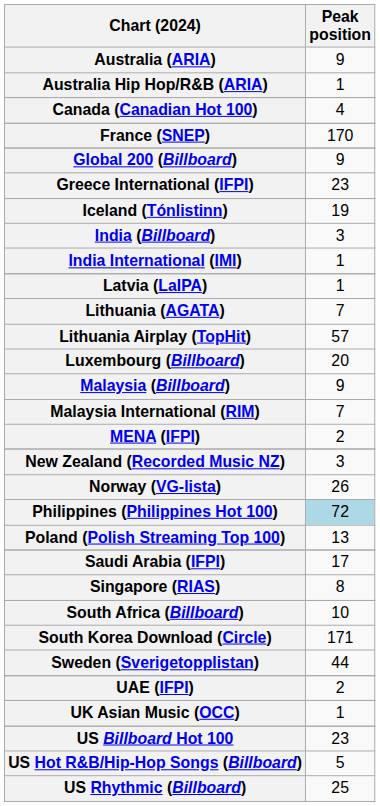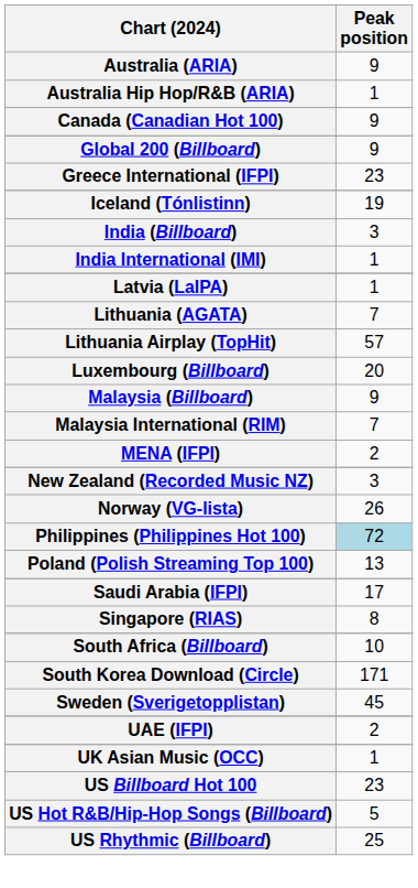 <table class="wikitable sortable plainrowheaders" style="text-align:center">
 <tr>
 <th scope="col">Chart (2024)</th>
 <th scope="col">Peak<br>position</th>
 </tr>
 <tr>
 <th scope="row">Australia (<a href='#'>ARIA</a>)</th>
 <td>9</td>
 </tr>
 <tr>
 <th scope="row">Australia Hip Hop/R&B (<a href='#'>ARIA</a>)</th>
 <td>1</td>
 </tr>
 <tr>
 </tr>
 <tr>
 <th scope="row">Canada (<a href='#'>Canadian Hot 100</a>)</th>
-<td>4</td>
+<td>9</td>
 </tr>
 <tr>
 </tr>
 <tr>
-</tr>
-<tr>
-<th scope="row">France (<a href='#'>SNEP</a>)</th>
-<td>170</td>
 </tr>
 <tr>
 </tr>
 <tr>
 <th scope="row"><a href='#'>Global 200</a> (<em><a href='#'>Billboard</a></em>)</th>
 <td>9</td>
 </tr>
 <tr>
 <th scope="row">Greece International (<a href='#'>IFPI</a>)</th>
 <td>23</td>
 </tr>
 <tr>
 </tr>
 <tr>
 <th scope="row">Iceland (<a href='#'>Tónlistinn</a>)</th>
 <td>19</td>
 </tr>
 <tr>
 <th scope="row"><a href='#'>India</a> (<em><a href='#'>Billboard</a></em>)</th>
 <td>3</td>
 </tr>
 <tr>
 <th scope="row"><a href='#'>India International</a> (<a href='#'>IMI</a>)</th>
 <td>1</td>
 </tr>
 <tr>
 </tr>
 <tr>
 <th scope="row">Latvia (<a href='#'>LaIPA</a>)</th>
 <td>1</td>
 </tr>
 <tr>
 <th scope="row">Lithuania (<a href='#'>AGATA</a>)</th>
 <td>7</td>
 </tr>
 <tr>
 <th scope="row">Lithuania Airplay (<a href='#'>TopHit</a>)</th>
 <td>57</td>
 </tr>
 <tr>
 <th scope="row">Luxembourg (<em><a href='#'>Billboard</a></em>)</th>
 <td>20</td>
 </tr>
 <tr>
 <th scope="row"><a href='#'>Malaysia</a> (<em><a href='#'>Billboard</a></em>)</th>
 <td>9</td>
 </tr>
 <tr>
 <th scope="row">Malaysia International (<a href='#'>RIM</a>)</th>
 <td>7</td>
 </tr>
 <tr>
 <th scope="row"><a href='#'>MENA</a> (<a href='#'>IFPI</a>)</th>
 <td>2</td>
 </tr>
 <tr>
 </tr>
 <tr>
 <th scope="row">New Zealand (<a href='#'>Recorded Music NZ</a>)</th>
 <td>3</td>
 </tr>
 <tr>
 <th scope="row">Norway (<a href='#'>VG-lista</a>)</th>
 <td>26</td>
 </tr>
 <tr>
 <th scope="row">Philippines (<a href='#'>Philippines Hot 100</a>)</th>
 <td style="background: lightblue;">72</td>
 </tr>
 <tr>
 <th scope="row">Poland (<a href='#'>Polish Streaming Top 100</a>)</th>
 <td>13</td>
 </tr>
 <tr>
 </tr>
 <tr>
 <th scope="row">Saudi Arabia (<a href='#'>IFPI</a>)</th>
 <td>17</td>
 </tr>
 <tr>
 <th scope="row">Singapore (<a href='#'>RIAS</a>)</th>
 <td>8</td>
 </tr>
 <tr>
 </tr>
 <tr>
 <th scope="row">South Africa (<em><a href='#'>Billboard</a></em>)</th>
 <td>10</td>
 </tr>
 <tr>
 <th scope="row">South Korea Download (<a href='#'>Circle</a>)</th>
 <td>171</td>
 </tr>
 <tr>
 <th scope="row">Sweden (<a href='#'>Sverigetopplistan</a>)</th>
-<td>44</td>
+<td>45</td>
 </tr>
 <tr>
 </tr>
 <tr>
 <th scope="row">UAE (<a href='#'>IFPI</a>)</th>
 <td>2</td>
 </tr>
 <tr>
 </tr>
 <tr>
 <th scope="row">UK Asian Music (<a href='#'>OCC</a>)</th>
 <td>1</td>
 </tr>
 <tr>
 </tr>
 <tr>
 <th scope="row">US <a href='#'><em>Billboard</em> Hot 100</a></th>
 <td>23</td>
 </tr>
 <tr>
 <th scope="row">US <a href='#'>Hot R&B/Hip-Hop Songs</a> (<em><a href='#'>Billboard</a></em>)</th>
 <td>5</td>
 </tr>
 <tr>
 <th scope="row">US <a href='#'>Rhythmic</a> (<em><a href='#'>Billboard</a></em>)</th>
 <td>25</td>
 </tr>
 </table>
